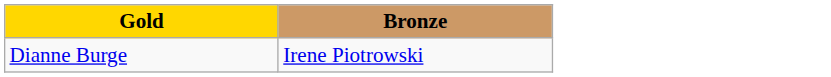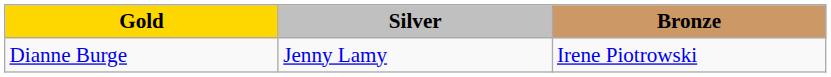 <table class="wikitable">
 <tr>
 <th scope="col" style="background-color:gold; width: 200px;">Gold</th>
+<th scope="col" style="background-color:silver; width: 200px;">Silver</th>
 <th scope="col" style="background-color:#cc9966; width: 200px;">Bronze</th>
 </tr>
 <tr>
 <td><a href='#'>Dianne Burge</a><br><em></em></td>
+<td><a href='#'>Jenny Lamy</a><br><em></em></td>
 <td><a href='#'>Irene Piotrowski</a><br><em></em></td>
 </tr>
 </table>
